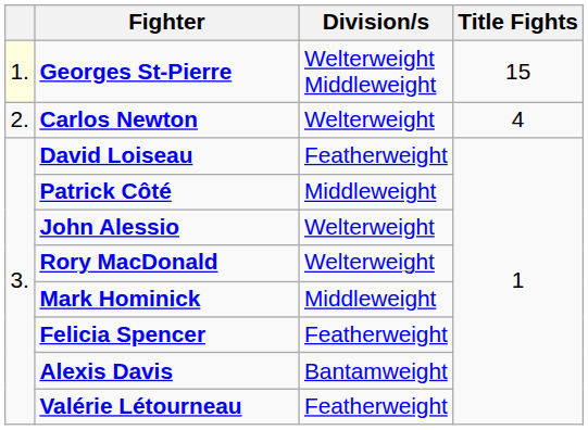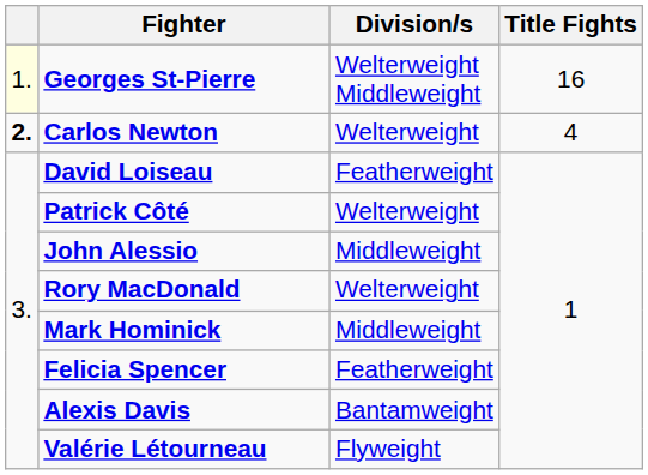 <table class=wikitable>
 <tr>
 <th></th>
 <th width=180>Fighter</th>
 <th>Division/s</th>
 <th>Title Fights</th>
 </tr>
 <tr>
 <td style="background: lightyellow;">1.</td>
 <td> <strong><a href='#'>Georges St-Pierre</a></strong></td>
 <td><a href='#'>Welterweight</a><br> <a href='#'>Middleweight</a></td>
-<td style="text-align:center;">15</td>
+<td style="text-align:center;">16</td>
 </tr>
 <tr>
-<td>2.</td>
+<td><strong>2.</strong></td>
 <td> <strong><a href='#'>Carlos Newton</a></strong></td>
 <td><a href='#'>Welterweight</a></td>
 <td style="text-align:center;">4</td>
 </tr>
 <tr>
 <td rowspan=8>3.</td>
 <td> <strong><a href='#'>David Loiseau</a></strong></td>
 <td><a href='#'>Featherweight</a></td>
 <td rowspan=8 style="text-align:center;">1</td>
 </tr>
 <tr>
 <td> <strong><a href='#'>Patrick Côté</a></strong></td>
-<td><a href='#'>Middleweight</a></td>
+<td><a href='#'>Welterweight</a></td>
 </tr>
 <tr>
 <td> <strong><a href='#'>John Alessio</a></strong></td>
-<td><a href='#'>Welterweight</a></td>
+<td><a href='#'>Middleweight</a></td>
 </tr>
 <tr>
 <td> <strong><a href='#'>Rory MacDonald</a></strong></td>
 <td><a href='#'>Welterweight</a></td>
 </tr>
 <tr>
 <td> <strong><a href='#'>Mark Hominick</a></strong></td>
 <td><a href='#'>Middleweight</a></td>
 </tr>
 <tr>
 <td> <strong><a href='#'>Felicia Spencer</a></strong></td>
 <td><a href='#'>Featherweight</a></td>
 </tr>
 <tr>
 <td> <strong><a href='#'>Alexis Davis</a></strong></td>
 <td><a href='#'>Bantamweight</a></td>
 </tr>
 <tr>
 <td> <strong><a href='#'>Valérie Létourneau</a></strong></td>
-<td><a href='#'>Featherweight</a></td>
+<td><a href='#'>Flyweight</a></td>
 </tr>
 </table>
